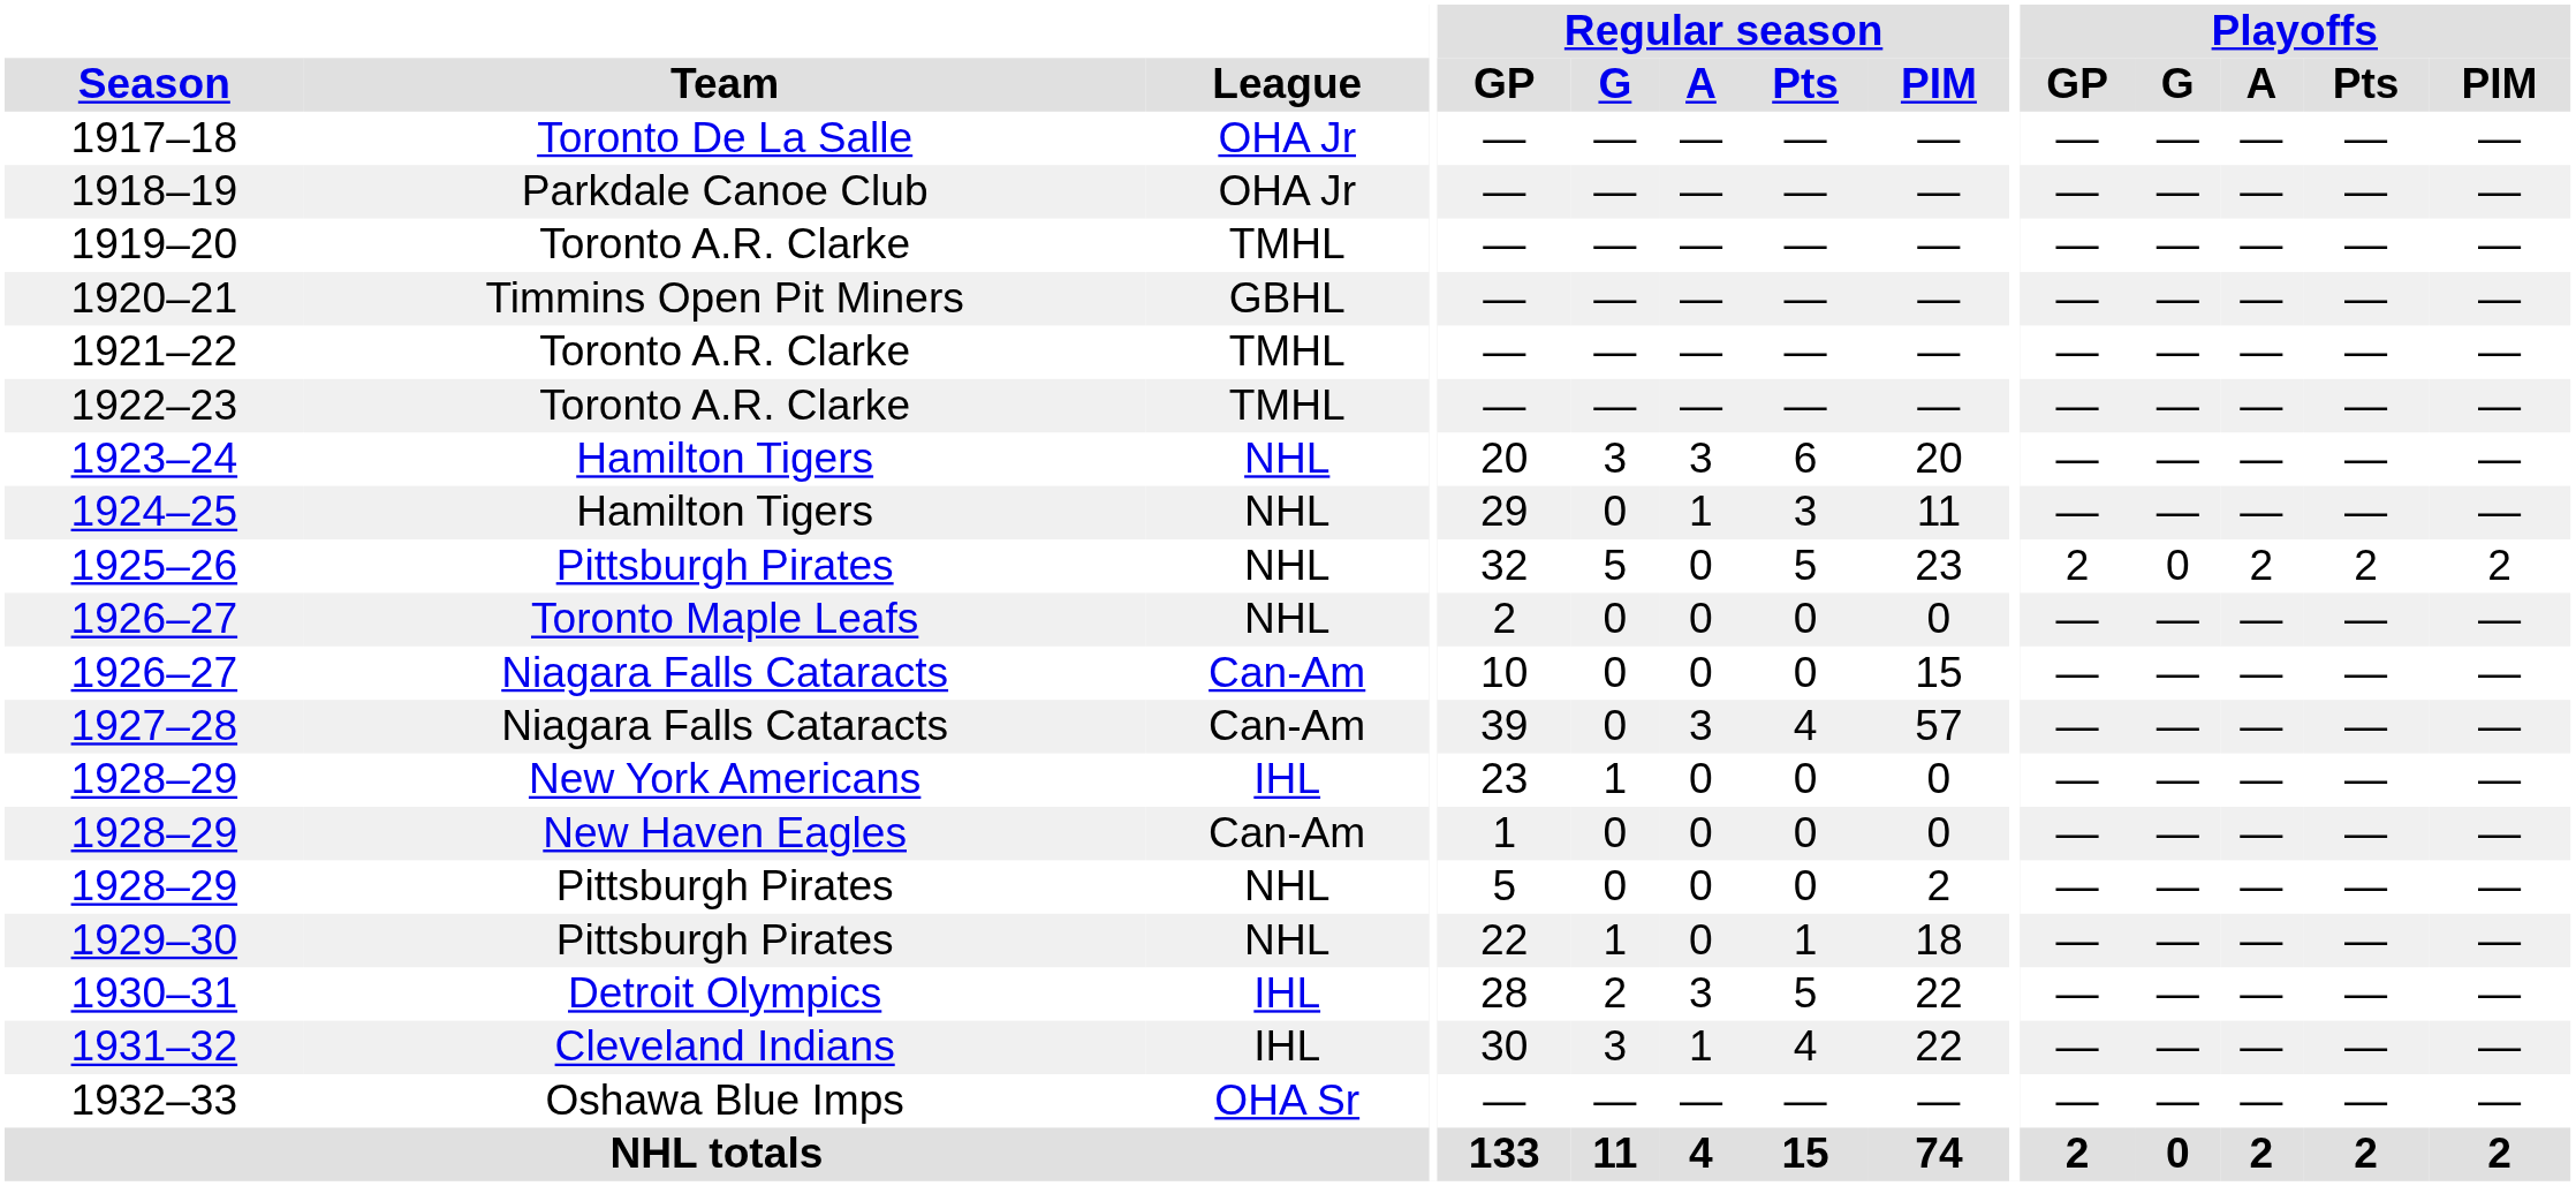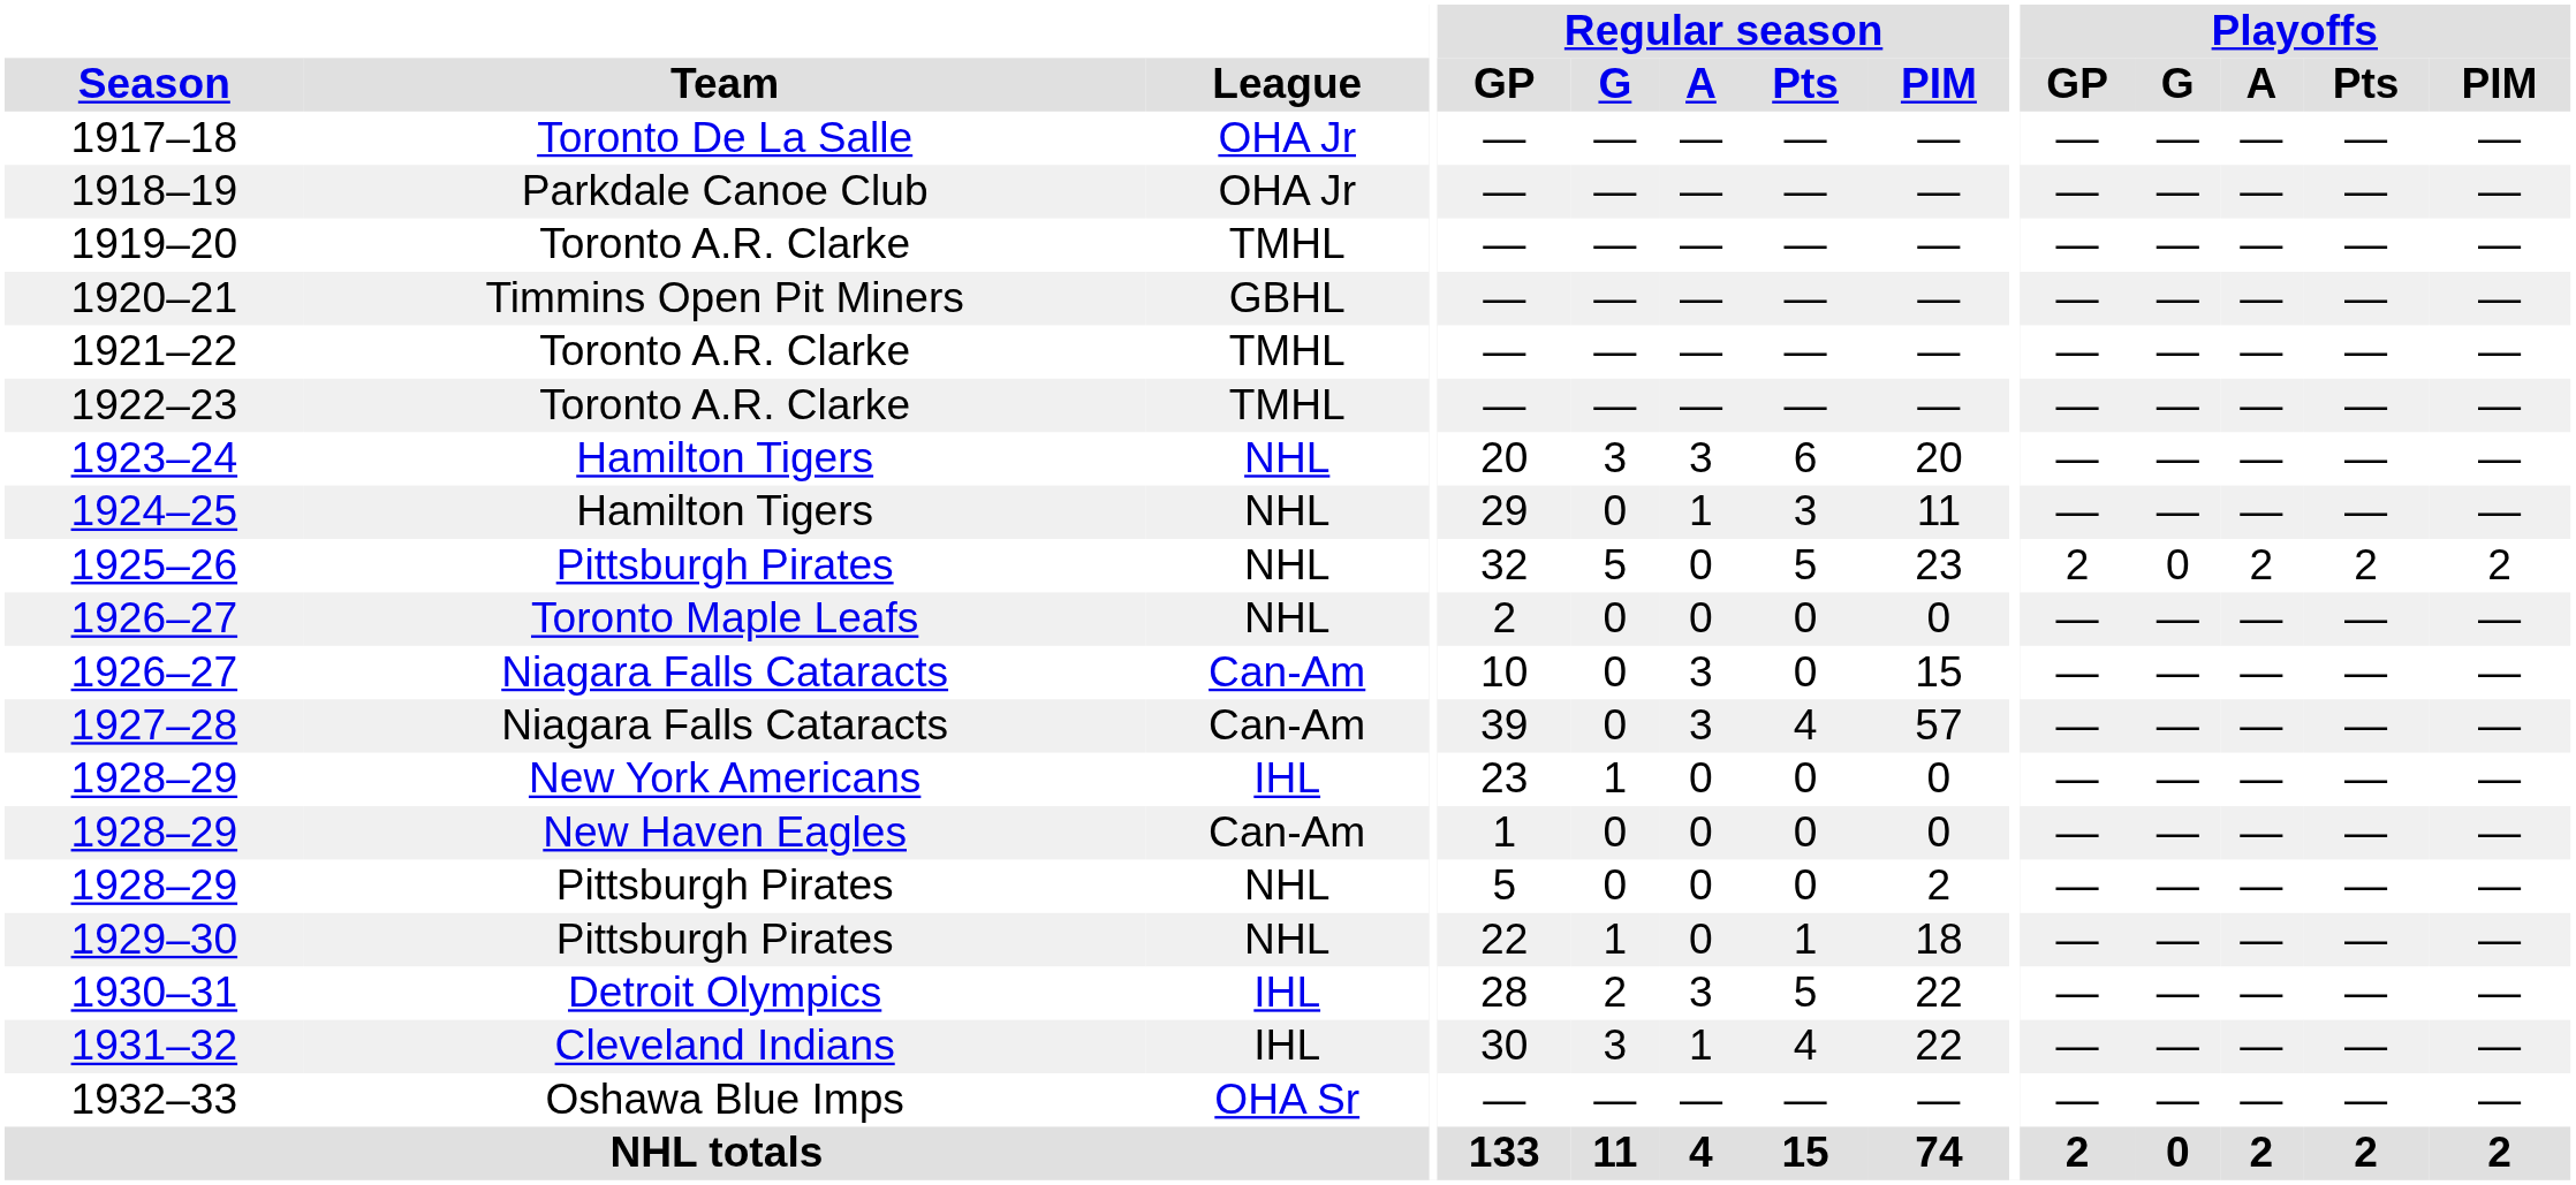 <table border="0" cellpadding="1" cellspacing="0" style="text-align:center; width:60em">
 <tr bgcolor="#e0e0e0">
 <th colspan="3" bgcolor="#ffffff"></th>
 <th rowspan="100" bgcolor="#ffffff"></th>
 <th colspan="5"><a href='#'>Regular season</a></th>
 <th rowspan="100" bgcolor="#ffffff"></th>
 <th colspan="5"><a href='#'>Playoffs</a></th>
 </tr>
 <tr bgcolor="#e0e0e0">
 <th><a href='#'>Season</a></th>
 <th>Team</th>
 <th>League</th>
 <th>GP</th>
 <th><a href='#'>G</a></th>
 <th><a href='#'>A</a></th>
 <th><a href='#'>Pts</a></th>
 <th><a href='#'>PIM</a></th>
 <th>GP</th>
 <th>G</th>
 <th>A</th>
 <th>Pts</th>
 <th>PIM</th>
 </tr>
 <tr>
 <td>1917–18</td>
 <td><a href='#'>Toronto De La Salle</a></td>
 <td><a href='#'>OHA Jr</a></td>
 <td>—</td>
 <td>—</td>
 <td>—</td>
 <td>—</td>
 <td>—</td>
 <td>—</td>
 <td>—</td>
 <td>—</td>
 <td>—</td>
 <td>—</td>
 </tr>
 <tr bgcolor="#f0f0f0">
 <td>1918–19</td>
 <td>Parkdale Canoe Club</td>
 <td>OHA Jr</td>
 <td>—</td>
 <td>—</td>
 <td>—</td>
 <td>—</td>
 <td>—</td>
 <td>—</td>
 <td>—</td>
 <td>—</td>
 <td>—</td>
 <td>—</td>
 </tr>
 <tr>
 <td>1919–20</td>
 <td>Toronto A.R. Clarke</td>
 <td>TMHL</td>
 <td>—</td>
 <td>—</td>
 <td>—</td>
 <td>—</td>
 <td>—</td>
 <td>—</td>
 <td>—</td>
 <td>—</td>
 <td>—</td>
 <td>—</td>
 </tr>
 <tr bgcolor="#f0f0f0">
 <td>1920–21</td>
 <td>Timmins Open Pit Miners</td>
 <td>GBHL</td>
 <td>—</td>
 <td>—</td>
 <td>—</td>
 <td>—</td>
 <td>—</td>
 <td>—</td>
 <td>—</td>
 <td>—</td>
 <td>—</td>
 <td>—</td>
 </tr>
 <tr>
 <td>1921–22</td>
 <td>Toronto A.R. Clarke</td>
 <td>TMHL</td>
 <td>—</td>
 <td>—</td>
 <td>—</td>
 <td>—</td>
 <td>—</td>
 <td>—</td>
 <td>—</td>
 <td>—</td>
 <td>—</td>
 <td>—</td>
 </tr>
 <tr bgcolor="#f0f0f0">
 <td>1922–23</td>
 <td>Toronto A.R. Clarke</td>
 <td>TMHL</td>
 <td>—</td>
 <td>—</td>
 <td>—</td>
 <td>—</td>
 <td>—</td>
 <td>—</td>
 <td>—</td>
 <td>—</td>
 <td>—</td>
 <td>—</td>
 </tr>
 <tr>
 <td><a href='#'>1923–24</a></td>
 <td><a href='#'>Hamilton Tigers</a></td>
 <td><a href='#'>NHL</a></td>
 <td>20</td>
 <td>3</td>
 <td>3</td>
 <td>6</td>
 <td>20</td>
 <td>—</td>
 <td>—</td>
 <td>—</td>
 <td>—</td>
 <td>—</td>
 </tr>
 <tr bgcolor="#f0f0f0">
 <td><a href='#'>1924–25</a></td>
 <td>Hamilton Tigers</td>
 <td>NHL</td>
 <td>29</td>
 <td>0</td>
 <td>1</td>
 <td>3</td>
 <td>11</td>
 <td>—</td>
 <td>—</td>
 <td>—</td>
 <td>—</td>
 <td>—</td>
 </tr>
 <tr>
 <td><a href='#'>1925–26</a></td>
 <td><a href='#'>Pittsburgh Pirates</a></td>
 <td>NHL</td>
 <td>32</td>
 <td>5</td>
 <td>0</td>
 <td>5</td>
 <td>23</td>
 <td>2</td>
 <td>0</td>
 <td>2</td>
 <td>2</td>
 <td>2</td>
 </tr>
 <tr bgcolor="#f0f0f0">
 <td><a href='#'>1926–27</a></td>
 <td><a href='#'>Toronto Maple Leafs</a></td>
 <td>NHL</td>
 <td>2</td>
 <td>0</td>
 <td>0</td>
 <td>0</td>
 <td>0</td>
 <td>—</td>
 <td>—</td>
 <td>—</td>
 <td>—</td>
 <td>—</td>
 </tr>
 <tr>
 <td><a href='#'>1926–27</a></td>
 <td><a href='#'>Niagara Falls Cataracts</a></td>
 <td><a href='#'>Can-Am</a></td>
 <td>10</td>
 <td>0</td>
-<td>0</td>
+<td>3</td>
 <td>0</td>
 <td>15</td>
 <td>—</td>
 <td>—</td>
 <td>—</td>
 <td>—</td>
 <td>—</td>
 </tr>
 <tr bgcolor="#f0f0f0">
 <td><a href='#'>1927–28</a></td>
 <td>Niagara Falls Cataracts</td>
 <td>Can-Am</td>
 <td>39</td>
 <td>0</td>
 <td>3</td>
 <td>4</td>
 <td>57</td>
 <td>—</td>
 <td>—</td>
 <td>—</td>
 <td>—</td>
 <td>—</td>
 </tr>
 <tr>
 <td><a href='#'>1928–29</a></td>
 <td><a href='#'>New York Americans</a></td>
 <td><a href='#'>IHL</a></td>
 <td>23</td>
 <td>1</td>
 <td>0</td>
 <td>0</td>
 <td>0</td>
 <td>—</td>
 <td>—</td>
 <td>—</td>
 <td>—</td>
 <td>—</td>
 </tr>
 <tr bgcolor="#f0f0f0">
 <td><a href='#'>1928–29</a></td>
 <td><a href='#'>New Haven Eagles</a></td>
 <td>Can-Am</td>
 <td>1</td>
 <td>0</td>
 <td>0</td>
 <td>0</td>
 <td>0</td>
 <td>—</td>
 <td>—</td>
 <td>—</td>
 <td>—</td>
 <td>—</td>
 </tr>
 <tr>
 <td><a href='#'>1928–29</a></td>
 <td>Pittsburgh Pirates</td>
 <td>NHL</td>
 <td>5</td>
 <td>0</td>
 <td>0</td>
 <td>0</td>
 <td>2</td>
 <td>—</td>
 <td>—</td>
 <td>—</td>
 <td>—</td>
 <td>—</td>
 </tr>
 <tr bgcolor="#f0f0f0">
 <td><a href='#'>1929–30</a></td>
 <td>Pittsburgh Pirates</td>
 <td>NHL</td>
 <td>22</td>
 <td>1</td>
 <td>0</td>
 <td>1</td>
 <td>18</td>
 <td>—</td>
 <td>—</td>
 <td>—</td>
 <td>—</td>
 <td>—</td>
 </tr>
 <tr>
 <td><a href='#'>1930–31</a></td>
 <td><a href='#'>Detroit Olympics</a></td>
 <td><a href='#'>IHL</a></td>
 <td>28</td>
 <td>2</td>
 <td>3</td>
 <td>5</td>
 <td>22</td>
 <td>—</td>
 <td>—</td>
 <td>—</td>
 <td>—</td>
 <td>—</td>
 </tr>
 <tr bgcolor="#f0f0f0">
 <td><a href='#'>1931–32</a></td>
 <td><a href='#'>Cleveland Indians</a></td>
 <td>IHL</td>
 <td>30</td>
 <td>3</td>
 <td>1</td>
 <td>4</td>
 <td>22</td>
 <td>—</td>
 <td>—</td>
 <td>—</td>
 <td>—</td>
 <td>—</td>
 </tr>
 <tr>
 <td>1932–33</td>
 <td>Oshawa Blue Imps</td>
 <td><a href='#'>OHA Sr</a></td>
 <td>—</td>
 <td>—</td>
 <td>—</td>
 <td>—</td>
 <td>—</td>
 <td>—</td>
 <td>—</td>
 <td>—</td>
 <td>—</td>
 <td>—</td>
 </tr>
 <tr bgcolor="#e0e0e0">
 <th colspan="3">NHL totals</th>
 <th>133</th>
 <th>11</th>
 <th>4</th>
 <th>15</th>
 <th>74</th>
 <th>2</th>
 <th>0</th>
 <th>2</th>
 <th>2</th>
 <th>2</th>
 </tr>
 </table>
